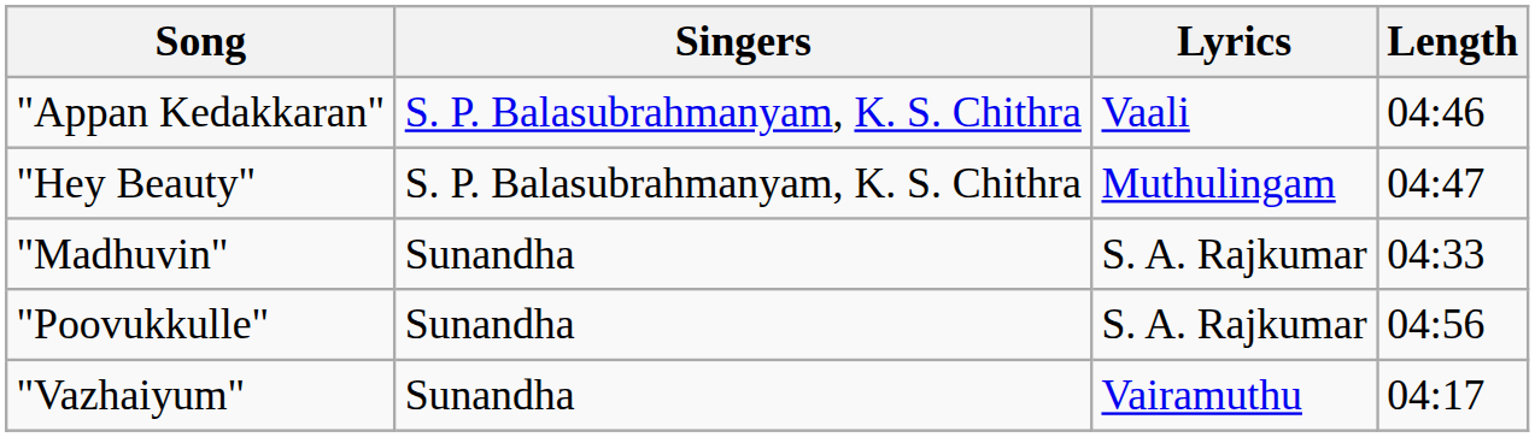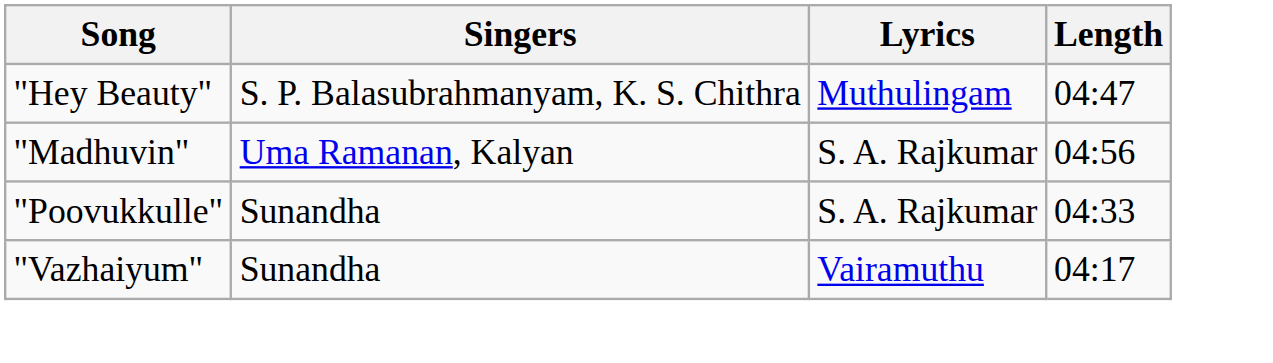 <table class="wikitable" style="font-size: 95%;">
 <tr>
 <th>Song</th>
 <th>Singers</th>
 <th>Lyrics</th>
 <th>Length</th>
-</tr>
-<tr>
-<td>"Appan Kedakkaran"</td>
-<td><a href='#'>S. P. Balasubrahmanyam</a>, <a href='#'>K. S. Chithra</a></td>
-<td><a href='#'>Vaali</a></td>
-<td>04:46</td>
 </tr>
 <tr>
 <td>"Hey Beauty"</td>
 <td>S. P. Balasubrahmanyam, K. S. Chithra</td>
 <td><a href='#'>Muthulingam</a></td>
 <td>04:47</td>
 </tr>
 <tr>
 <td>"Madhuvin"</td>
-<td>Sunandha</td>
+<td><a href='#'>Uma Ramanan</a>, Kalyan</td>
 <td>S. A. Rajkumar</td>
-<td>04:33</td>
+<td>04:56</td>
 </tr>
 <tr>
 <td>"Poovukkulle"</td>
 <td>Sunandha</td>
 <td>S. A. Rajkumar</td>
-<td>04:56</td>
+<td>04:33</td>
 </tr>
 <tr>
 <td>"Vazhaiyum"</td>
 <td>Sunandha</td>
 <td><a href='#'>Vairamuthu</a></td>
 <td>04:17</td>
 </tr>
 </table>
